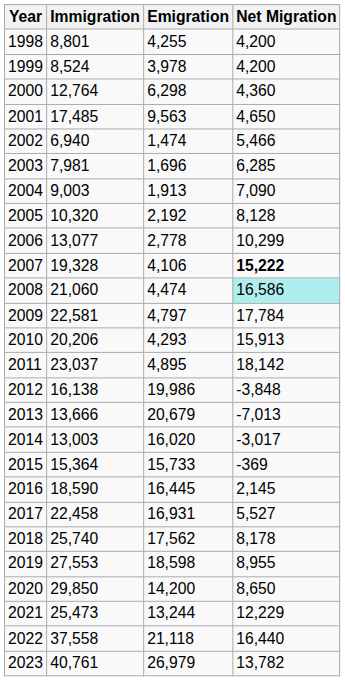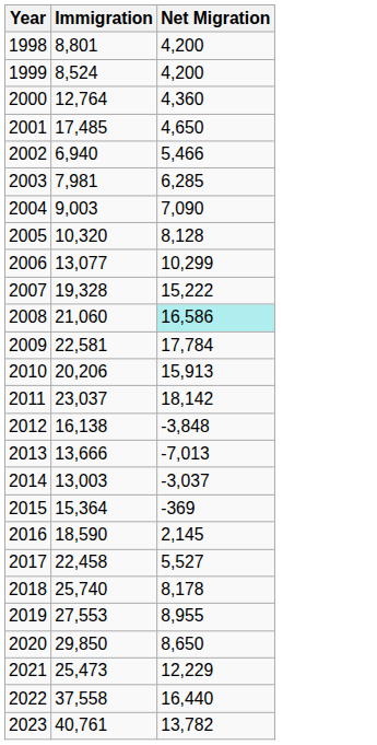 <table class="wikitable sortable">
 <tr>
 <th>Year</th>
 <th>Immigration</th>
-<th>Emigration</th>
 <th>Net Migration</th>
 </tr>
 <tr>
 <td>1998</td>
 <td>8,801</td>
-<td>4,255</td>
 <td>4,200</td>
 </tr>
 <tr>
 <td>1999</td>
 <td>8,524</td>
-<td>3,978</td>
 <td>4,200</td>
 </tr>
 <tr>
 <td>2000</td>
 <td>12,764</td>
-<td>6,298</td>
 <td>4,360</td>
 </tr>
 <tr>
 <td>2001</td>
 <td>17,485</td>
-<td>9,563</td>
 <td>4,650</td>
 </tr>
 <tr>
 <td>2002</td>
 <td>6,940</td>
-<td>1,474</td>
 <td>5,466</td>
 </tr>
 <tr>
 <td>2003</td>
 <td>7,981</td>
-<td>1,696</td>
 <td>6,285</td>
 </tr>
 <tr>
 <td>2004</td>
 <td>9,003</td>
-<td>1,913</td>
 <td>7,090</td>
 </tr>
 <tr>
 <td>2005</td>
 <td>10,320</td>
-<td>2,192</td>
 <td>8,128</td>
 </tr>
 <tr>
 <td>2006</td>
 <td>13,077</td>
-<td>2,778</td>
 <td>10,299</td>
 </tr>
 <tr>
 <td>2007</td>
 <td>19,328</td>
-<td>4,106</td>
-<td><strong>15,222</strong></td>
+<td>15,222</td>
 </tr>
 <tr>
 <td>2008</td>
 <td>21,060</td>
-<td>4,474</td>
 <td style="background: paleturquoise;">16,586</td>
 </tr>
 <tr>
 <td>2009</td>
 <td>22,581</td>
-<td>4,797</td>
 <td>17,784</td>
 </tr>
 <tr>
 <td>2010</td>
 <td>20,206</td>
-<td>4,293</td>
 <td>15,913</td>
 </tr>
 <tr>
 <td>2011</td>
 <td>23,037</td>
-<td>4,895</td>
 <td>18,142</td>
 </tr>
 <tr>
 <td>2012</td>
 <td>16,138</td>
-<td>19,986</td>
 <td>-3,848</td>
 </tr>
 <tr>
 <td>2013</td>
 <td>13,666</td>
-<td>20,679</td>
 <td>-7,013</td>
 </tr>
 <tr>
 <td>2014</td>
 <td>13,003</td>
-<td>16,020</td>
-<td>-3,017</td>
+<td>-3,037</td>
 </tr>
 <tr>
 <td>2015</td>
 <td>15,364</td>
-<td>15,733</td>
 <td>-369</td>
 </tr>
 <tr>
 <td>2016</td>
 <td>18,590</td>
-<td>16,445</td>
 <td>2,145</td>
 </tr>
 <tr>
 <td>2017</td>
 <td>22,458</td>
-<td>16,931</td>
 <td>5,527</td>
 </tr>
 <tr>
 <td>2018</td>
 <td>25,740</td>
-<td>17,562</td>
 <td>8,178</td>
 </tr>
 <tr>
 <td>2019</td>
 <td>27,553</td>
-<td>18,598</td>
 <td>8,955</td>
 </tr>
 <tr>
 <td>2020</td>
 <td>29,850</td>
-<td>14,200</td>
 <td>8,650</td>
 </tr>
 <tr>
 <td>2021</td>
 <td>25,473</td>
-<td>13,244</td>
 <td>12,229</td>
 </tr>
 <tr>
 <td>2022</td>
 <td>37,558</td>
-<td>21,118</td>
 <td>16,440</td>
 </tr>
 <tr>
 <td>2023</td>
 <td>40,761</td>
-<td>26,979</td>
 <td>13,782</td>
 </tr>
 </table>
